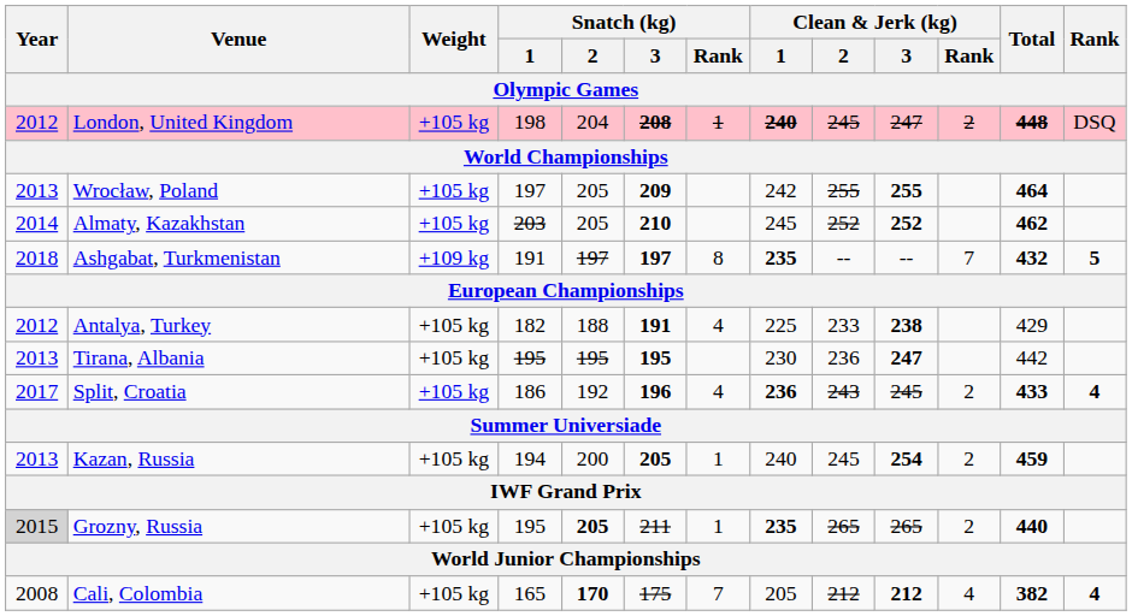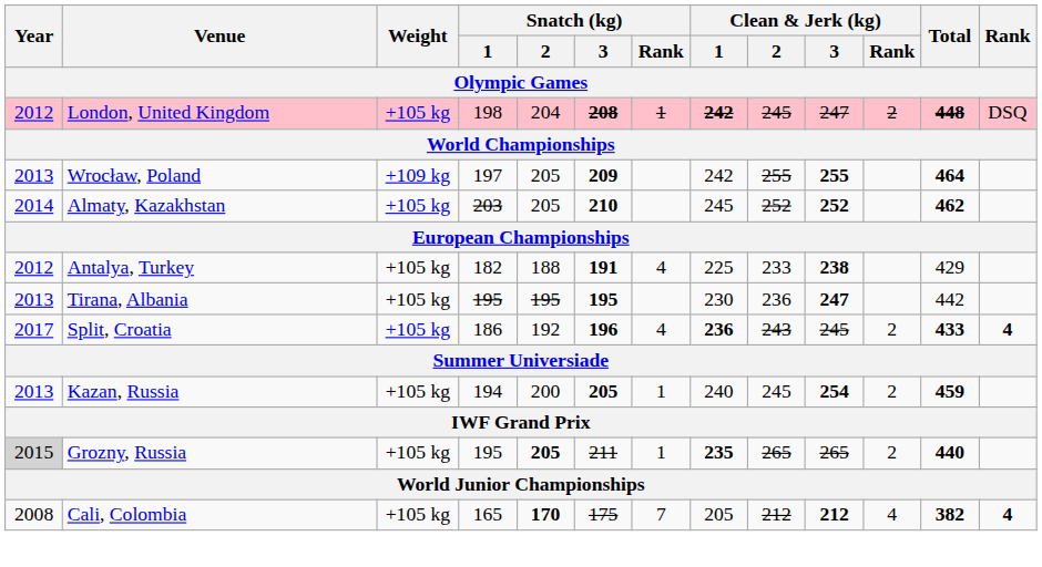 <table class = "wikitable" style="text-align:center;">
 <tr>
 <th rowspan=2 width=40>Year</th>
 <th rowspan=2 width=250>Venue</th>
 <th rowspan=2 width=60>Weight</th>
 <th colspan=4>Snatch (kg)</th>
 <th colspan=4>Clean & Jerk (kg)</th>
 <th rowspan=2 width=40>Total</th>
 <th rowspan=2 width=40>Rank</th>
 </tr>
 <tr>
 <th width=40>1</th>
 <th width=40>2</th>
 <th width=40>3</th>
 <th width=40>Rank</th>
 <th width=40>1</th>
 <th width=40>2</th>
 <th width=40>3</th>
 <th width=40>Rank</th>
 </tr>
 <tr>
 <th colspan=13><a href='#'>Olympic Games</a></th>
 </tr>
 <tr style="background: pink;">
 <td><a href='#'>2012</a></td>
 <td align=left> <a href='#'>London</a>, <a href='#'>United Kingdom</a></td>
 <td><a href='#'>+105 kg</a></td>
 <td>198</td>
 <td>204</td>
 <td><s><strong>208</strong></s></td>
 <td><s>1</s></td>
-<td><s><strong>240</strong></s></td>
+<td><s><strong>242</strong></s></td>
 <td><s>245</s></td>
 <td><s>247</s></td>
 <td><s>2</s></td>
 <td><s><strong>448</strong></s></td>
 <td>DSQ</td>
 </tr>
 <tr>
 <th colspan=13><a href='#'>World Championships</a></th>
 </tr>
 <tr>
 <td><a href='#'>2013</a></td>
 <td align=left> <a href='#'>Wrocław</a>, <a href='#'>Poland</a></td>
-<td><a href='#'>+105 kg</a></td>
+<td><a href='#'>+109 kg</a></td>
 <td>197</td>
 <td>205</td>
 <td><strong>209</strong></td>
 <td></td>
 <td>242</td>
 <td><s>255</s></td>
 <td><strong>255</strong></td>
 <td></td>
 <td><strong>464</strong></td>
 <td></td>
 </tr>
 <tr>
 <td><a href='#'>2014</a></td>
 <td align=left> <a href='#'>Almaty</a>, <a href='#'>Kazakhstan</a></td>
 <td><a href='#'>+105 kg</a></td>
 <td><s>203</s></td>
 <td>205</td>
 <td><strong>210</strong></td>
 <td></td>
 <td>245</td>
 <td><s>252</s></td>
 <td><strong>252</strong></td>
 <td></td>
 <td><strong>462</strong></td>
 <td></td>
-</tr>
-<tr>
-<td><a href='#'>2018</a></td>
-<td align=left> <a href='#'>Ashgabat</a>, <a href='#'>Turkmenistan</a></td>
-<td><a href='#'>+109 kg</a></td>
-<td>191</td>
-<td><s>197</s></td>
-<td><strong>197</strong></td>
-<td>8</td>
-<td><strong>235</strong></td>
-<td>--</td>
-<td>--</td>
-<td>7</td>
-<td><strong>432</strong></td>
-<td><strong>5</strong></td>
 </tr>
 <tr>
 <th colspan=13><a href='#'>European Championships</a></th>
 </tr>
 <tr>
 <td><a href='#'>2012</a></td>
 <td align=left> <a href='#'>Antalya</a>, <a href='#'>Turkey</a></td>
 <td>+105 kg</td>
 <td>182</td>
 <td>188</td>
 <td><strong>191</strong></td>
 <td>4</td>
 <td>225</td>
 <td>233</td>
 <td><strong>238</strong></td>
 <td></td>
 <td>429</td>
 <td></td>
 </tr>
 <tr>
 <td><a href='#'>2013</a></td>
 <td align=left> <a href='#'>Tirana</a>, <a href='#'>Albania</a></td>
 <td>+105 kg</td>
 <td><s>195</s></td>
 <td><s>195</s></td>
 <td><strong>195</strong></td>
 <td></td>
 <td>230</td>
 <td>236</td>
 <td><strong>247</strong></td>
 <td></td>
 <td>442</td>
 <td></td>
 </tr>
 <tr>
 <td><a href='#'>2017</a></td>
 <td align=left> <a href='#'>Split</a>, <a href='#'>Croatia</a></td>
 <td><a href='#'>+105 kg</a></td>
 <td>186</td>
 <td>192</td>
 <td><strong>196</strong></td>
 <td>4</td>
 <td><strong>236</strong></td>
 <td><s>243</s></td>
 <td><s>245</s></td>
 <td>2</td>
 <td><strong>433</strong></td>
 <td><strong>4</strong></td>
 </tr>
 <tr>
 <th colspan=13><a href='#'>Summer Universiade</a></th>
 </tr>
 <tr>
 <td><a href='#'>2013</a></td>
 <td align=left> <a href='#'>Kazan</a>, <a href='#'>Russia</a></td>
 <td>+105 kg</td>
 <td>194</td>
 <td>200</td>
 <td><strong>205</strong></td>
 <td>1</td>
 <td>240</td>
 <td>245</td>
 <td><strong>254</strong></td>
 <td>2</td>
 <td><strong>459</strong></td>
 <td></td>
 </tr>
 <tr>
 <th colspan=13>IWF Grand Prix</th>
 </tr>
 <tr>
 <td style="background: lightgrey;">2015</td>
 <td align=left> <a href='#'>Grozny</a>, <a href='#'>Russia</a></td>
 <td>+105 kg</td>
 <td>195</td>
 <td><strong>205</strong></td>
 <td><s>211</s></td>
 <td>1</td>
 <td><strong>235</strong></td>
 <td><s>265</s></td>
 <td><s>265</s></td>
 <td>2</td>
 <td><strong>440</strong></td>
 <td></td>
 </tr>
 <tr>
 <th colspan=13>World Junior Championships</th>
 </tr>
 <tr>
 <td>2008</td>
 <td align=left> <a href='#'>Cali</a>, <a href='#'>Colombia</a></td>
 <td>+105 kg</td>
 <td>165</td>
 <td><strong>170</strong></td>
 <td><s>175</s></td>
 <td>7</td>
 <td>205</td>
 <td><s>212</s></td>
 <td><strong>212</strong></td>
 <td>4</td>
 <td><strong>382</strong></td>
 <td><strong>4</strong></td>
 </tr>
 </table>
